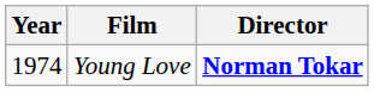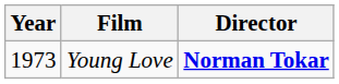 <table class="wikitable">
 <tr>
 <th>Year</th>
 <th>Film</th>
 <th>Director</th>
 </tr>
 <tr>
-<td>1974</td>
+<td>1973</td>
 <td><em>Young Love</em></td>
 <td><strong><a href='#'>Norman Tokar</a></strong></td>
 </tr>
 </table>
